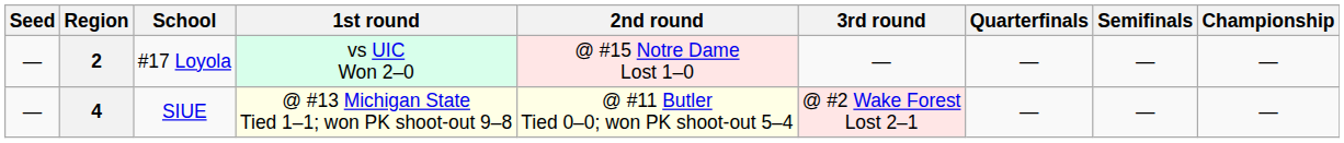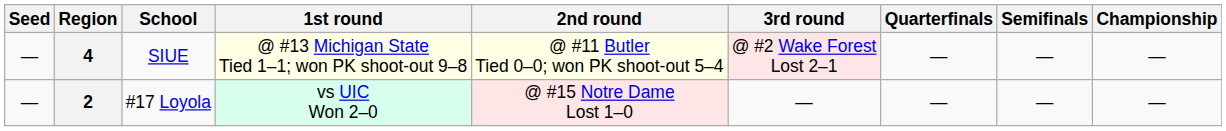 <table class="sortable wikitable" style="white-space:nowrap; text-align:center; font-size:90%;">
 <tr>
 <th>Seed</th>
 <th>Region</th>
 <th>School</th>
 <th>1st round</th>
 <th>2nd round</th>
 <th>3rd round</th>
 <th>Quarterfinals</th>
 <th>Semifinals</th>
 <th>Championship</th>
 </tr>
 <tr>
 <td>—</td>
+<th>4</th>
+<td><a href='#'>SIUE</a></td>
+<td style="background:#FFFFE6;">@ #13 <a href='#'>Michigan State</a><br>Tied 1–1; won PK shoot-out 9–8</td>
+<td style="background:#FFFFE6;">@ #11 <a href='#'>Butler</a><br>Tied 0–0; won PK shoot-out 5–4</td>
+<td style="background:#FFE6E6;">@ #2 <a href='#'>Wake Forest</a><br>Lost 2–1</td>
+<td>—</td>
+<td>—</td>
+<td>—</td>
+</tr>
+<tr>
+<td>—</td>
 <th>2</th>
 <td>#17 <a href='#'>Loyola</a></td>
 <td style="background:#D8FFEB;">vs <a href='#'>UIC</a><br>Won 2–0</td>
 <td style="background:#FFE6E6;">@ #15 <a href='#'>Notre Dame</a><br>Lost 1–0</td>
 <td>—</td>
 <td>—</td>
 <td>—</td>
 <td>—</td>
 </tr>
-<tr>
-<td>—</td>
-<th>4</th>
-<td><a href='#'>SIUE</a></td>
-<td style="background:#FFFFE6;">@ #13 <a href='#'>Michigan State</a><br>Tied 1–1; won PK shoot-out 9–8</td>
-<td style="background:#FFFFE6;">@ #11 <a href='#'>Butler</a><br>Tied 0–0; won PK shoot-out 5–4</td>
-<td style="background:#FFE6E6;">@ #2 <a href='#'>Wake Forest</a><br>Lost 2–1</td>
-<td>—</td>
-<td>—</td>
-<td>—</td>
-</tr>
 </table>
